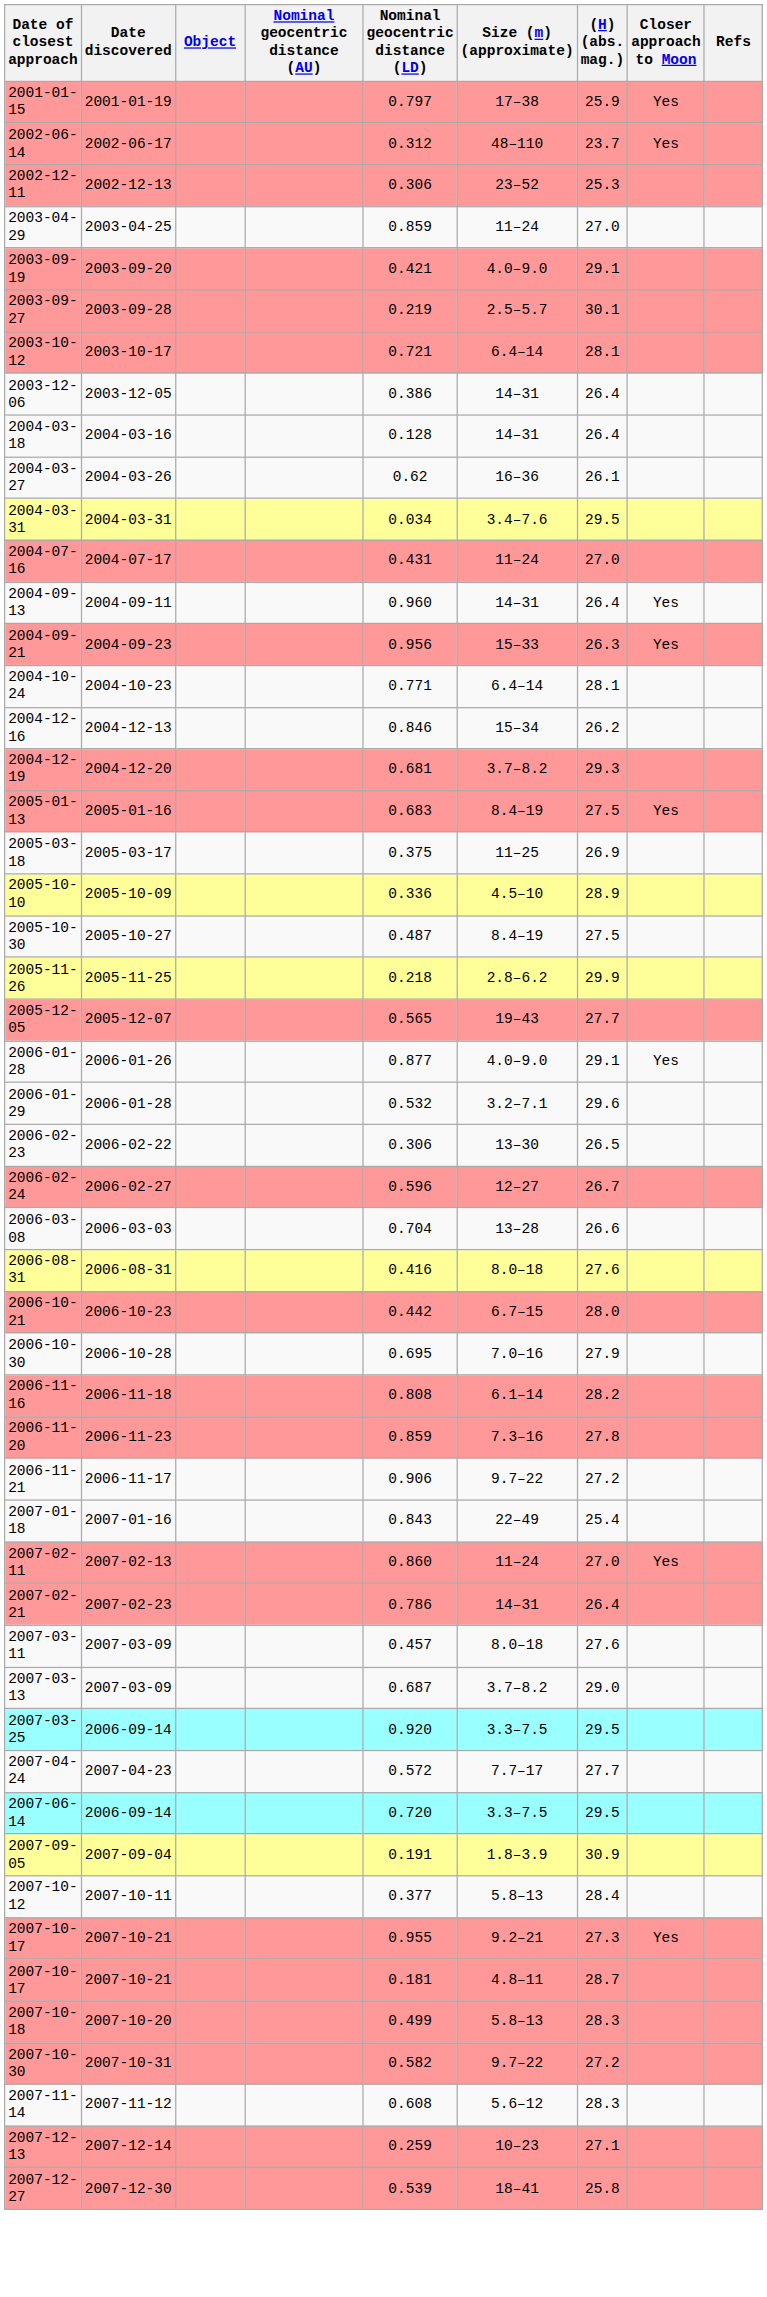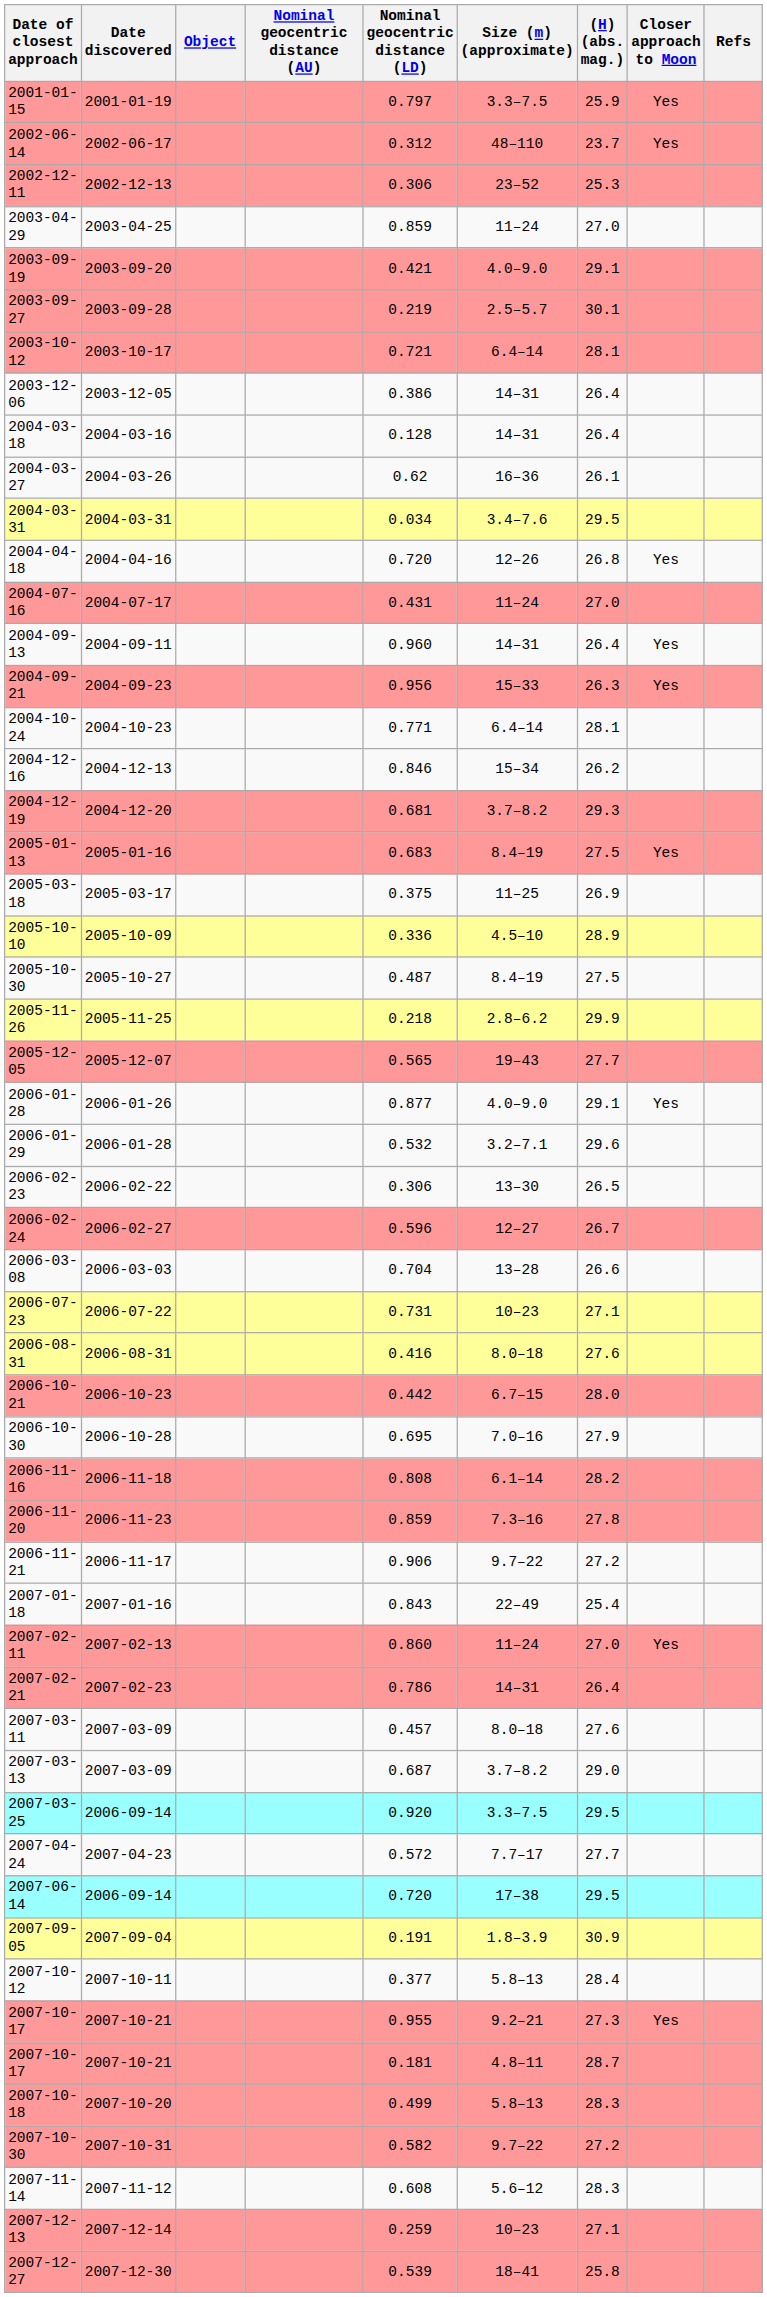 <table class="wikitable sortable" style="font-size: 0.9em;">
 <tr>
 <th>Date of<br>closest<br>approach</th>
 <th>Date<br>discovered</th>
 <th width=100><a href='#'>Object</a></th>
 <th width=205 data-sort-type="number"><a href='#'>Nominal</a> geocentric<br>distance (<a href='#'>AU</a>)</th>
 <th data-sort-type="number">Nominal geocentric<br>distance (<a href='#'>LD</a>)</th>
 <th data-sort-type="number">Size (<a href='#'>m</a>)<br>(approximate)</th>
 <th data-sort-type="number">(<a href='#'>H</a>)<br>(abs. mag.)</th>
 <th>Closer<br>approach<br>to <a href='#'>Moon</a></th>
 <th width=120>Refs</th>
 </tr>
 <tr bgcolor="#ff9999">
 <td>2001-01-15</td>
 <td>2001-01-19</td>
 <td></td>
 <td></td>
 <td align=center>0.797</td>
-<td align=center>17–38</td>
+<td align=center>3.3–7.5</td>
 <td align=center>25.9</td>
 <td align=center>Yes</td>
 <td></td>
 </tr>
 <tr bgcolor="#ff9999">
 <td>2002-06-14</td>
 <td>2002-06-17</td>
 <td></td>
 <td></td>
 <td align=center>0.312</td>
 <td align=center>48–110</td>
 <td align=center>23.7</td>
 <td align=center>Yes</td>
 <td></td>
 </tr>
 <tr bgcolor="#ff9999">
 <td>2002-12-11</td>
 <td>2002-12-13</td>
 <td></td>
 <td></td>
 <td align=center>0.306</td>
 <td align=center>23–52</td>
 <td align=center>25.3</td>
 <td align=center></td>
 <td></td>
 </tr>
 <tr>
 <td>2003-04-29</td>
 <td>2003-04-25</td>
 <td></td>
 <td></td>
 <td align=center>0.859</td>
 <td align=center>11–24</td>
 <td align=center>27.0</td>
 <td align=center></td>
 <td></td>
 </tr>
 <tr bgcolor="#ff9999">
 <td>2003-09-19</td>
 <td>2003-09-20</td>
 <td></td>
 <td></td>
 <td align=center>0.421</td>
 <td align=center>4.0–9.0</td>
 <td align=center>29.1</td>
 <td align=center></td>
 <td></td>
 </tr>
 <tr bgcolor="#ff9999">
 <td>2003-09-27</td>
 <td>2003-09-28</td>
 <td></td>
 <td></td>
 <td align=center>0.219</td>
 <td align=center>2.5–5.7</td>
 <td align=center>30.1</td>
 <td align=center></td>
 <td></td>
 </tr>
 <tr bgcolor="#ff9999">
 <td>2003-10-12</td>
 <td>2003-10-17</td>
 <td></td>
 <td></td>
 <td align=center>0.721</td>
 <td align=center>6.4–14</td>
 <td align=center>28.1</td>
 <td align=center></td>
 <td></td>
 </tr>
 <tr>
 <td>2003-12-06</td>
 <td>2003-12-05</td>
 <td></td>
 <td></td>
 <td align=center>0.386</td>
 <td align=center>14–31</td>
 <td align=center>26.4</td>
 <td align=center></td>
 <td></td>
 </tr>
 <tr>
 <td>2004-03-18</td>
 <td>2004-03-16</td>
 <td></td>
 <td></td>
 <td align=center>0.128</td>
 <td align=center>14–31</td>
 <td align=center>26.4</td>
 <td align=center></td>
 <td></td>
 </tr>
 <tr>
 <td>2004-03-27</td>
 <td>2004-03-26</td>
 <td></td>
 <td></td>
 <td align=center>0.62</td>
 <td align=center>16–36</td>
 <td align=center>26.1</td>
 <td align=center></td>
 <td></td>
 </tr>
 <tr bgcolor="#ffff99">
 <td>2004-03-31</td>
 <td>2004-03-31</td>
 <td></td>
 <td></td>
 <td align=center>0.034</td>
 <td align=center>3.4–7.6</td>
 <td align=center>29.5</td>
 <td align=center></td>
+<td></td>
+</tr>
+<tr>
+<td>2004-04-18</td>
+<td>2004-04-16</td>
+<td></td>
+<td></td>
+<td align=center>0.720</td>
+<td align=center>12–26</td>
+<td align=center>26.8</td>
+<td align=center>Yes</td>
 <td></td>
 </tr>
 <tr bgcolor="#ff9999">
 <td>2004-07-16</td>
 <td>2004-07-17</td>
 <td></td>
 <td></td>
 <td align=center>0.431</td>
 <td align=center>11–24</td>
 <td align=center>27.0</td>
 <td align=center></td>
 <td></td>
 </tr>
 <tr>
 <td>2004-09-13</td>
 <td>2004-09-11</td>
 <td></td>
 <td></td>
 <td align=center>0.960</td>
 <td align=center>14–31</td>
 <td align=center>26.4</td>
 <td align=center>Yes</td>
 <td></td>
 </tr>
 <tr bgcolor="#ff9999">
 <td>2004-09-21</td>
 <td>2004-09-23</td>
 <td></td>
 <td></td>
 <td align=center>0.956</td>
 <td align=center>15–33</td>
 <td align=center>26.3</td>
 <td align=center>Yes</td>
 <td></td>
 </tr>
 <tr>
 <td>2004-10-24</td>
 <td>2004-10-23</td>
 <td></td>
 <td></td>
 <td align=center>0.771</td>
 <td align=center>6.4–14</td>
 <td align=center>28.1</td>
 <td align=center></td>
 <td></td>
 </tr>
 <tr>
 <td>2004-12-16</td>
 <td>2004-12-13</td>
 <td></td>
 <td></td>
 <td align=center>0.846</td>
 <td align=center>15–34</td>
 <td align=center>26.2</td>
 <td align=center></td>
 <td></td>
 </tr>
 <tr bgcolor="#ff9999">
 <td>2004-12-19</td>
 <td>2004-12-20</td>
 <td></td>
 <td></td>
 <td align=center>0.681</td>
 <td align=center>3.7–8.2</td>
 <td align=center>29.3</td>
 <td align=center></td>
 <td></td>
 </tr>
 <tr bgcolor="#ff9999">
 <td>2005-01-13</td>
 <td>2005-01-16</td>
 <td></td>
 <td></td>
 <td align=center>0.683</td>
 <td align=center>8.4–19</td>
 <td align=center>27.5</td>
 <td align=center>Yes</td>
 <td></td>
 </tr>
 <tr>
 <td>2005-03-18</td>
 <td>2005-03-17</td>
 <td></td>
 <td></td>
 <td align=center>0.375</td>
 <td align=center>11–25</td>
 <td align=center>26.9</td>
 <td align=center></td>
 <td></td>
 </tr>
 <tr bgcolor="#ffff99">
 <td>2005-10-10</td>
 <td>2005-10-09</td>
 <td></td>
 <td></td>
 <td align=center>0.336</td>
 <td align=center>4.5–10</td>
 <td align=center>28.9</td>
 <td align=center></td>
 <td></td>
 </tr>
 <tr>
 <td>2005-10-30</td>
 <td>2005-10-27</td>
 <td></td>
 <td></td>
 <td align=center>0.487</td>
 <td align=center>8.4–19</td>
 <td align=center>27.5</td>
 <td align=center></td>
 <td></td>
 </tr>
 <tr bgcolor="#ffff99">
 <td>2005-11-26</td>
 <td>2005-11-25</td>
 <td></td>
 <td></td>
 <td align=center>0.218</td>
 <td align=center>2.8–6.2</td>
 <td align=center>29.9</td>
 <td align=center></td>
 <td></td>
 </tr>
 <tr bgcolor="#ff9999">
 <td>2005-12-05</td>
 <td>2005-12-07</td>
 <td></td>
 <td></td>
 <td align=center>0.565</td>
 <td align=center>19–43</td>
 <td align=center>27.7</td>
 <td align=center></td>
 <td></td>
 </tr>
 <tr>
 <td>2006-01-28</td>
 <td>2006-01-26</td>
 <td></td>
 <td></td>
 <td align=center>0.877</td>
 <td align=center>4.0–9.0</td>
 <td align=center>29.1</td>
 <td align=center>Yes</td>
 <td></td>
 </tr>
 <tr>
 <td>2006-01-29</td>
 <td>2006-01-28</td>
 <td></td>
 <td></td>
 <td align=center>0.532</td>
 <td align=center>3.2–7.1</td>
 <td align=center>29.6</td>
 <td align=center></td>
 <td></td>
 </tr>
 <tr>
 <td>2006-02-23</td>
 <td>2006-02-22</td>
 <td></td>
 <td></td>
 <td align=center>0.306</td>
 <td align=center>13–30</td>
 <td align=center>26.5</td>
 <td align=center></td>
 <td></td>
 </tr>
 <tr bgcolor="#ff9999">
 <td>2006-02-24</td>
 <td>2006-02-27</td>
 <td></td>
 <td></td>
 <td align=center>0.596</td>
 <td align=center>12–27</td>
 <td align=center>26.7</td>
 <td align=center></td>
 <td></td>
 </tr>
 <tr>
 <td>2006-03-08</td>
 <td>2006-03-03</td>
 <td></td>
 <td></td>
 <td align=center>0.704</td>
 <td align=center>13–28</td>
 <td align=center>26.6</td>
 <td align=center></td>
 <td></td>
 </tr>
 <tr bgcolor="#ffff99">
+<td>2006-07-23</td>
+<td>2006-07-22</td>
+<td></td>
+<td></td>
+<td align=center>0.731</td>
+<td align=center>10–23</td>
+<td align=center>27.1</td>
+<td align=center></td>
+<td></td>
+</tr>
+<tr bgcolor="#ffff99">
 <td>2006-08-31</td>
 <td>2006-08-31</td>
 <td></td>
 <td></td>
 <td align=center>0.416</td>
 <td align=center>8.0–18</td>
 <td align=center>27.6</td>
 <td align=center></td>
 <td></td>
 </tr>
 <tr bgcolor="#ff9999">
 <td>2006-10-21</td>
 <td>2006-10-23</td>
 <td></td>
 <td></td>
 <td align=center>0.442</td>
 <td align=center>6.7–15</td>
 <td align=center>28.0</td>
 <td align=center></td>
 <td></td>
 </tr>
 <tr>
 <td>2006-10-30</td>
 <td>2006-10-28</td>
 <td></td>
 <td></td>
 <td align=center>0.695</td>
 <td align=center>7.0–16</td>
 <td align=center>27.9</td>
 <td align=center></td>
 <td></td>
 </tr>
 <tr bgcolor="#ff9999">
 <td>2006-11-16</td>
 <td>2006-11-18</td>
 <td></td>
 <td></td>
 <td align=center>0.808</td>
 <td align=center>6.1–14</td>
 <td align=center>28.2</td>
 <td align=center></td>
 <td></td>
 </tr>
 <tr bgcolor="#ff9999">
 <td>2006-11-20</td>
 <td>2006-11-23</td>
 <td></td>
 <td></td>
 <td align=center>0.859</td>
 <td align=center>7.3–16</td>
 <td align=center>27.8</td>
 <td align=center></td>
 <td></td>
 </tr>
 <tr>
 <td>2006-11-21</td>
 <td>2006-11-17</td>
 <td></td>
 <td></td>
 <td align=center>0.906</td>
 <td align=center>9.7–22</td>
 <td align=center>27.2</td>
 <td align=center></td>
 <td></td>
 </tr>
 <tr>
 <td>2007-01-18</td>
 <td>2007-01-16</td>
 <td></td>
 <td></td>
 <td align=center>0.843</td>
 <td align=center>22–49</td>
 <td align=center>25.4</td>
 <td align=center></td>
 <td></td>
 </tr>
 <tr bgcolor="#ff9999">
 <td>2007-02-11</td>
 <td>2007-02-13</td>
 <td></td>
 <td></td>
 <td align=center>0.860</td>
 <td align=center>11–24</td>
 <td align=center>27.0</td>
 <td align=center>Yes</td>
 <td></td>
 </tr>
 <tr bgcolor="#ff9999">
 <td>2007-02-21</td>
 <td>2007-02-23</td>
 <td></td>
 <td></td>
 <td align=center>0.786</td>
 <td align=center>14–31</td>
 <td align=center>26.4</td>
 <td align=center></td>
 <td></td>
 </tr>
 <tr>
 <td>2007-03-11</td>
 <td>2007-03-09</td>
 <td></td>
 <td></td>
 <td align=center>0.457</td>
 <td align=center>8.0–18</td>
 <td align=center>27.6</td>
 <td align=center></td>
 <td></td>
 </tr>
 <tr>
 <td>2007-03-13</td>
 <td>2007-03-09</td>
 <td></td>
 <td></td>
 <td align=center>0.687</td>
 <td align=center>3.7–8.2</td>
 <td align=center>29.0</td>
 <td align=center></td>
 <td></td>
 </tr>
 <tr bgcolor="#99ffff">
 <td>2007-03-25</td>
 <td>2006-09-14</td>
 <td></td>
 <td></td>
 <td align=center>0.920</td>
 <td align=center>3.3–7.5</td>
 <td align=center>29.5</td>
 <td align=center></td>
 <td></td>
 </tr>
 <tr>
 <td>2007-04-24</td>
 <td>2007-04-23</td>
 <td></td>
 <td></td>
 <td align=center>0.572</td>
 <td align=center>7.7–17</td>
 <td align=center>27.7</td>
 <td align=center></td>
 <td></td>
 </tr>
 <tr bgcolor="#99ffff">
 <td>2007-06-14</td>
 <td>2006-09-14</td>
 <td></td>
 <td></td>
 <td align=center>0.720</td>
-<td align=center>3.3–7.5</td>
+<td align=center>17–38</td>
 <td align=center>29.5</td>
 <td align=center></td>
 <td></td>
 </tr>
 <tr bgcolor="#ffff99">
 <td>2007-09-05</td>
 <td>2007-09-04</td>
 <td></td>
 <td></td>
 <td align=center>0.191</td>
 <td align=center>1.8–3.9</td>
 <td align=center>30.9</td>
 <td align=center></td>
 <td></td>
 </tr>
 <tr>
 <td>2007-10-12</td>
 <td>2007-10-11</td>
 <td></td>
 <td></td>
 <td align=center>0.377</td>
 <td align=center>5.8–13</td>
 <td align=center>28.4</td>
 <td align=center></td>
 <td></td>
 </tr>
 <tr bgcolor="#ff9999">
 <td>2007-10-17</td>
 <td>2007-10-21</td>
 <td></td>
 <td></td>
 <td align=center>0.955</td>
 <td align=center>9.2–21</td>
 <td align=center>27.3</td>
 <td align=center>Yes</td>
 <td></td>
 </tr>
 <tr bgcolor="#ff9999">
 <td>2007-10-17</td>
 <td>2007-10-21</td>
 <td></td>
 <td></td>
 <td align=center>0.181</td>
 <td align=center>4.8–11</td>
 <td align=center>28.7</td>
 <td align=center></td>
 <td></td>
 </tr>
 <tr bgcolor="#ff9999">
 <td>2007-10-18</td>
 <td>2007-10-20</td>
 <td></td>
 <td></td>
 <td align=center>0.499</td>
 <td align=center>5.8–13</td>
 <td align=center>28.3</td>
 <td align=center></td>
 <td></td>
 </tr>
 <tr bgcolor="#ff9999">
 <td>2007-10-30</td>
 <td>2007-10-31</td>
 <td></td>
 <td></td>
 <td align=center>0.582</td>
 <td align=center>9.7–22</td>
 <td align=center>27.2</td>
 <td align=center></td>
 <td></td>
 </tr>
 <tr>
 <td>2007-11-14</td>
 <td>2007-11-12</td>
 <td></td>
 <td></td>
 <td align=center>0.608</td>
 <td align=center>5.6–12</td>
 <td align=center>28.3</td>
 <td align=center></td>
 <td></td>
 </tr>
 <tr bgcolor="#ff9999">
 <td>2007-12-13</td>
 <td>2007-12-14</td>
 <td></td>
 <td></td>
 <td align=center>0.259</td>
 <td align=center>10–23</td>
 <td align=center>27.1</td>
 <td align=center></td>
 <td></td>
 </tr>
 <tr bgcolor="#ff9999">
 <td>2007-12-27</td>
 <td>2007-12-30</td>
 <td></td>
 <td></td>
 <td align=center>0.539</td>
 <td align=center>18–41</td>
 <td align=center>25.8</td>
 <td align=center></td>
 <td></td>
 </tr>
 </table>
